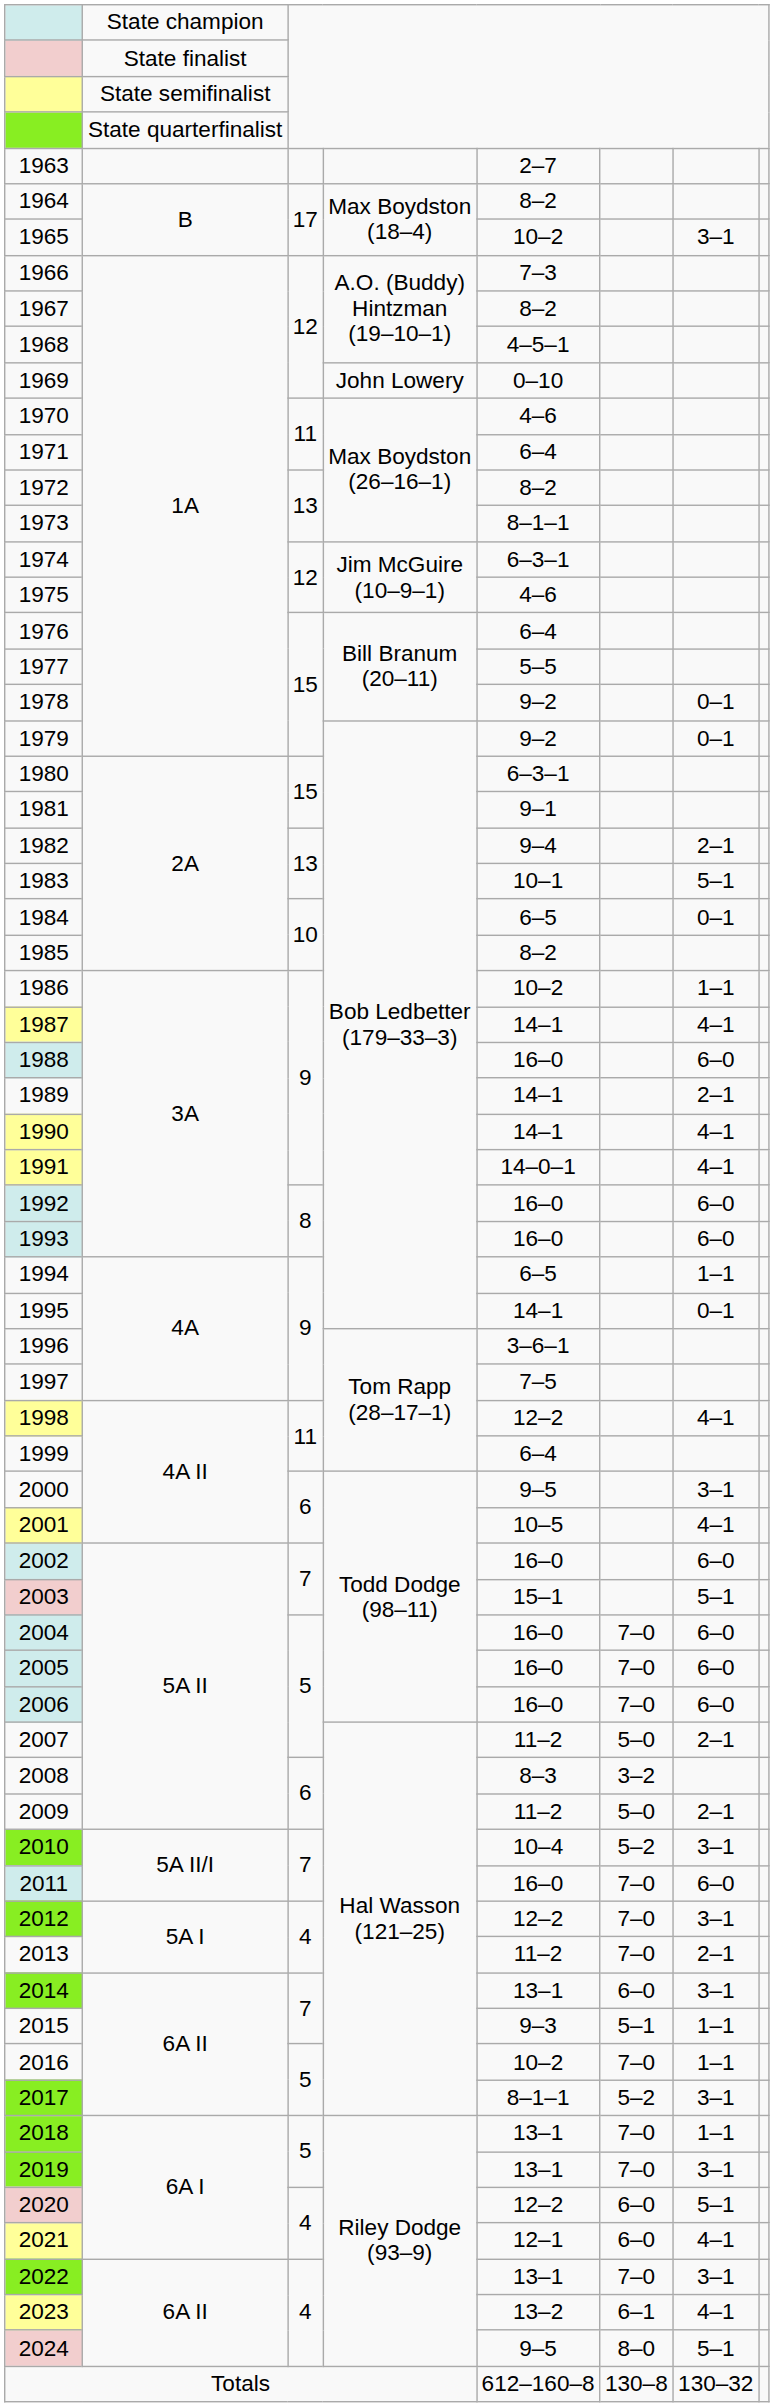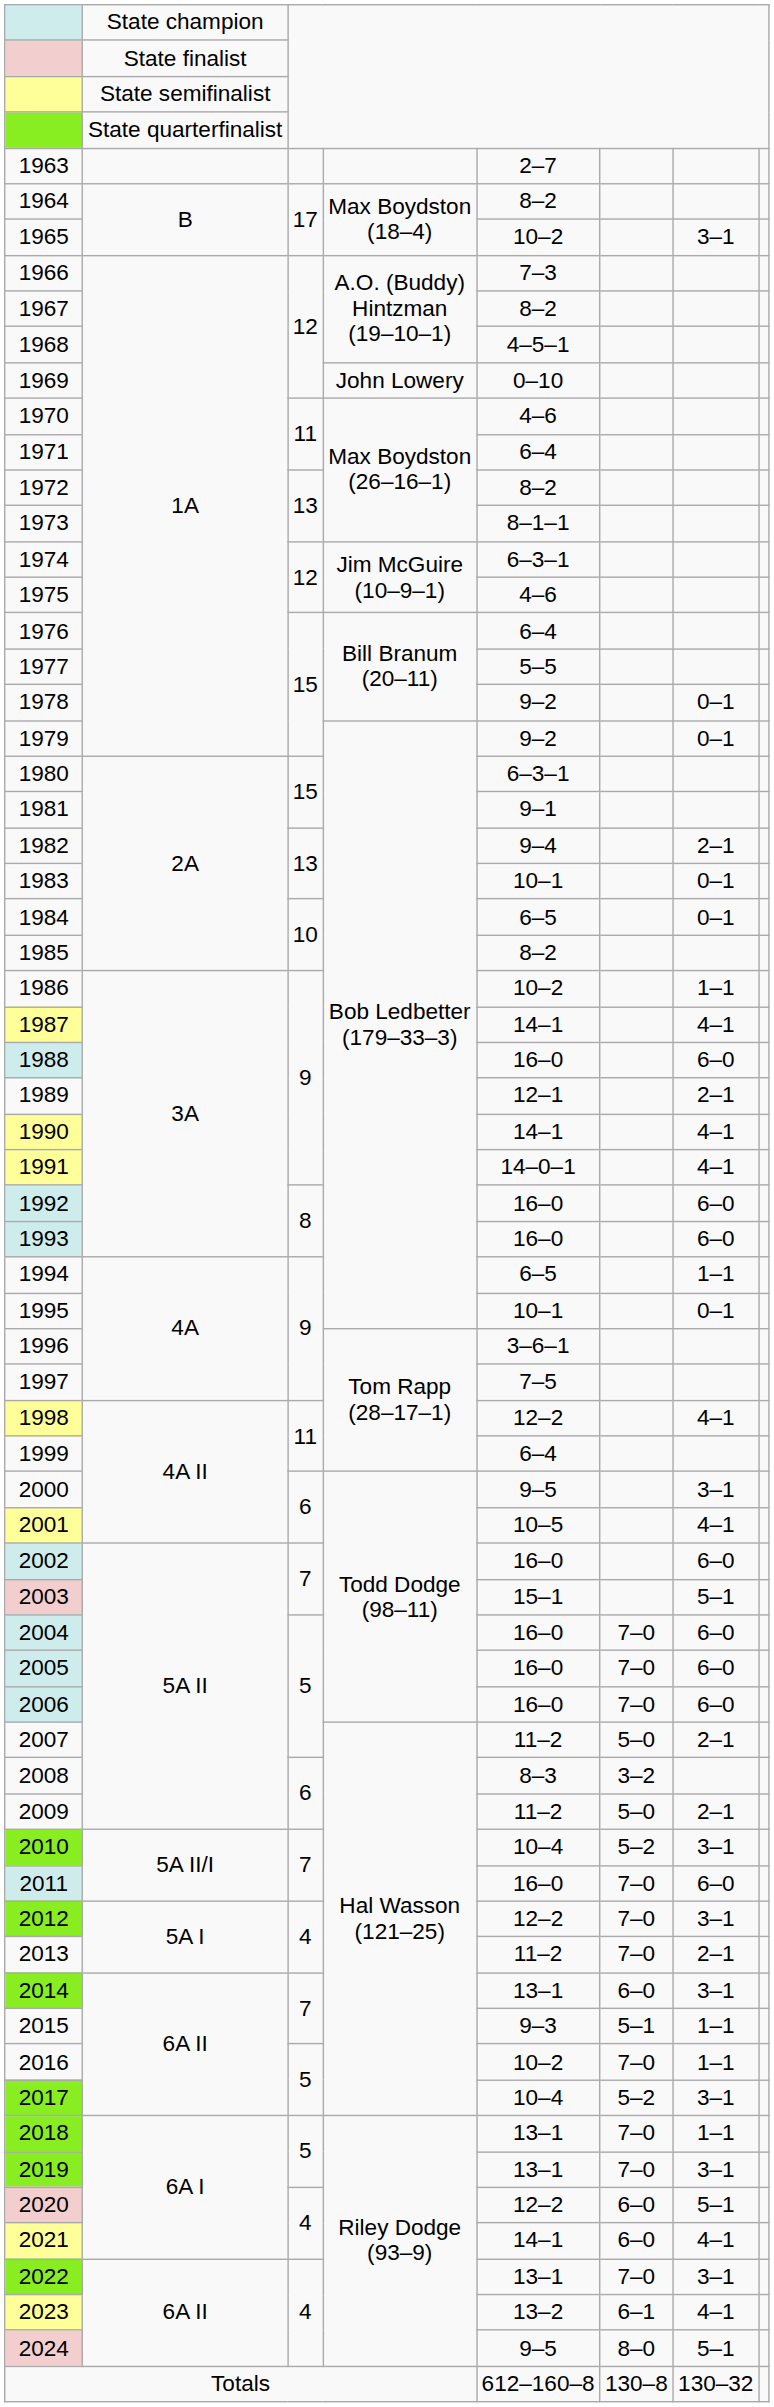 <table class="wikitable mw-collapsible mw-collapsed" style="text-align:center">
 <tr>
 <td style="background:#cfecec; width:3em;"></td>
 <td>State champion</td>
 </tr>
 <tr>
 <td style="background:#f2cece; width:3em;"></td>
 <td>State finalist</td>
 </tr>
 <tr>
 <td style="background:#ff9; width:3em;"></td>
 <td>State semifinalist</td>
 </tr>
 <tr>
 <td style="background:#88ee22; width:3em;"></td>
 <td>State quarterfinalist<br></td>
 </tr>
 <tr>
 <td>1963</td>
 <td></td>
 <td></td>
 <td></td>
 <td>2–7</td>
 <td></td>
 <td></td>
 <td></td>
 </tr>
 <tr>
 <td>1964</td>
 <td rowspan="2">B</td>
 <td rowspan="2">17</td>
 <td rowspan="2">Max Boydston<br>(18–4)</td>
 <td>8–2</td>
 <td></td>
 <td></td>
 <td></td>
 </tr>
 <tr>
 <td>1965</td>
 <td>10–2</td>
 <td></td>
 <td>3–1</td>
 <td></td>
 </tr>
 <tr>
 <td>1966</td>
 <td rowspan="14">1A</td>
 <td rowspan="4">12</td>
 <td rowspan="3">A.O. (Buddy)<br>Hintzman<br>(19–10–1)</td>
 <td>7–3</td>
 <td></td>
 <td></td>
 <td></td>
 </tr>
 <tr>
 <td>1967</td>
 <td>8–2</td>
 <td></td>
 <td></td>
 <td></td>
 </tr>
 <tr>
 <td>1968</td>
 <td>4–5–1</td>
 <td></td>
 <td></td>
 <td></td>
 </tr>
 <tr>
 <td>1969</td>
 <td>John Lowery</td>
 <td>0–10</td>
 <td></td>
 <td></td>
 <td></td>
 </tr>
 <tr>
 <td>1970</td>
 <td rowspan="2">11</td>
 <td rowspan="4">Max Boydston<br>(26–16–1)</td>
 <td>4–6</td>
 <td></td>
 <td></td>
 <td></td>
 </tr>
 <tr>
 <td>1971</td>
 <td>6–4</td>
 <td></td>
 <td></td>
 <td></td>
 </tr>
 <tr>
 <td>1972</td>
 <td rowspan="2">13</td>
 <td>8–2</td>
 <td></td>
 <td></td>
 <td></td>
 </tr>
 <tr>
 <td>1973</td>
 <td>8–1–1</td>
 <td></td>
 <td></td>
 <td></td>
 </tr>
 <tr>
 <td>1974</td>
 <td rowspan="2">12</td>
 <td rowspan="2">Jim McGuire<br>(10–9–1)</td>
 <td>6–3–1</td>
 <td></td>
 <td></td>
 <td></td>
 </tr>
 <tr>
 <td>1975</td>
 <td>4–6</td>
 <td></td>
 <td></td>
 <td></td>
 </tr>
 <tr>
 <td>1976</td>
 <td rowspan="4">15</td>
 <td rowspan="3">Bill Branum<br>(20–11)</td>
 <td>6–4</td>
 <td></td>
 <td></td>
 <td></td>
 </tr>
 <tr>
 <td>1977</td>
 <td>5–5</td>
 <td></td>
 <td></td>
 <td></td>
 </tr>
 <tr>
 <td>1978</td>
 <td>9–2</td>
 <td></td>
 <td>0–1</td>
 <td></td>
 </tr>
 <tr>
 <td>1979</td>
 <td rowspan="17">Bob Ledbetter<br>(179–33–3)</td>
 <td>9–2</td>
 <td></td>
 <td>0–1</td>
 <td></td>
 </tr>
 <tr>
 <td>1980</td>
 <td rowspan="6">2A</td>
 <td rowspan="2">15</td>
 <td>6–3–1</td>
 <td></td>
 <td></td>
 <td></td>
 </tr>
 <tr>
 <td>1981</td>
 <td>9–1</td>
 <td></td>
 <td></td>
 <td></td>
 </tr>
 <tr>
 <td>1982</td>
 <td rowspan="2">13</td>
 <td>9–4</td>
 <td></td>
 <td>2–1</td>
 <td></td>
 </tr>
 <tr>
 <td>1983</td>
 <td>10–1</td>
 <td></td>
-<td>5–1</td>
+<td>0–1</td>
 <td></td>
 </tr>
 <tr>
 <td>1984</td>
 <td rowspan="2">10</td>
 <td>6–5</td>
 <td></td>
 <td>0–1</td>
 <td></td>
 </tr>
 <tr>
 <td>1985</td>
 <td>8–2</td>
 <td></td>
 <td></td>
 <td></td>
 </tr>
 <tr>
 <td>1986</td>
 <td rowspan="8">3A</td>
 <td rowspan="6">9</td>
 <td>10–2</td>
 <td></td>
 <td>1–1</td>
 <td></td>
 </tr>
 <tr>
 <td style="background:#ff9">1987</td>
 <td>14–1</td>
 <td></td>
 <td>4–1</td>
 <td></td>
 </tr>
 <tr>
 <td style="background:#cfecec">1988</td>
 <td>16–0</td>
 <td></td>
 <td>6–0</td>
 <td></td>
 </tr>
 <tr>
 <td>1989</td>
-<td>14–1</td>
+<td>12–1</td>
 <td></td>
 <td>2–1</td>
 <td></td>
 </tr>
 <tr>
 <td style="background:#ff9">1990</td>
 <td>14–1</td>
 <td></td>
 <td>4–1</td>
 <td></td>
 </tr>
 <tr>
 <td style="background:#ff9">1991</td>
 <td>14–0–1</td>
 <td></td>
 <td>4–1</td>
 <td></td>
 </tr>
 <tr>
 <td style="background:#cfecec">1992</td>
 <td rowspan="2">8</td>
 <td>16–0</td>
 <td></td>
 <td>6–0</td>
 <td></td>
 </tr>
 <tr>
 <td style="background:#cfecec">1993</td>
 <td>16–0</td>
 <td></td>
 <td>6–0</td>
 <td></td>
 </tr>
 <tr>
 <td>1994</td>
 <td rowspan="4">4A</td>
 <td rowspan="4">9</td>
 <td>6–5</td>
 <td></td>
 <td>1–1</td>
 <td></td>
 </tr>
 <tr>
 <td>1995</td>
-<td>14–1</td>
+<td>10–1</td>
 <td></td>
 <td>0–1</td>
 <td></td>
 </tr>
 <tr>
 <td>1996</td>
 <td rowspan="4">Tom Rapp<br>(28–17–1)</td>
 <td>3–6–1</td>
 <td></td>
 <td></td>
 <td></td>
 </tr>
 <tr>
 <td>1997</td>
 <td>7–5</td>
 <td></td>
 <td></td>
 <td></td>
 </tr>
 <tr>
 <td style="background:#ff9">1998</td>
 <td rowspan="4">4A II</td>
 <td rowspan="2">11</td>
 <td>12–2</td>
 <td></td>
 <td>4–1</td>
 <td></td>
 </tr>
 <tr>
 <td>1999</td>
 <td>6–4</td>
 <td></td>
 <td></td>
 <td></td>
 </tr>
 <tr>
 <td>2000</td>
 <td rowspan="2">6</td>
 <td rowspan="7">Todd Dodge<br>(98–11)</td>
 <td>9–5</td>
 <td></td>
 <td>3–1</td>
 <td></td>
 </tr>
 <tr>
 <td style="background:#ff9">2001</td>
 <td>10–5</td>
 <td></td>
 <td>4–1</td>
 <td></td>
 </tr>
 <tr>
 <td style="background:#cfecec">2002</td>
 <td rowspan="8">5A II</td>
 <td rowspan="2">7</td>
 <td>16–0</td>
 <td></td>
 <td>6–0</td>
 <td></td>
 </tr>
 <tr>
 <td style="background:#f2cece">2003</td>
 <td>15–1</td>
 <td></td>
 <td>5–1</td>
 <td></td>
 </tr>
 <tr>
 <td style="background:#cfecec">2004</td>
 <td rowspan="4">5</td>
 <td>16–0</td>
 <td>7–0</td>
 <td>6–0</td>
 <td></td>
 </tr>
 <tr>
 <td style="background:#cfecec">2005</td>
 <td>16–0</td>
 <td>7–0</td>
 <td>6–0</td>
 <td></td>
 </tr>
 <tr>
 <td style="background:#cfecec">2006</td>
 <td>16–0</td>
 <td>7–0</td>
 <td>6–0</td>
 <td></td>
 </tr>
 <tr>
 <td>2007</td>
 <td rowspan="11">Hal Wasson<br>(121–25)</td>
 <td>11–2</td>
 <td>5–0</td>
 <td>2–1</td>
 <td></td>
 </tr>
 <tr>
 <td>2008</td>
 <td rowspan="2">6</td>
 <td>8–3</td>
 <td>3–2</td>
 <td></td>
 <td></td>
 </tr>
 <tr>
 <td>2009</td>
 <td>11–2</td>
 <td>5–0</td>
 <td>2–1</td>
 <td></td>
 </tr>
 <tr>
 <td style="background:#88ee22">2010</td>
 <td rowspan="2">5A II/I</td>
 <td rowspan="2">7</td>
 <td>10–4</td>
 <td>5–2</td>
 <td>3–1</td>
 <td></td>
 </tr>
 <tr>
 <td style="background:#cfecec">2011</td>
 <td>16–0</td>
 <td>7–0</td>
 <td>6–0</td>
 <td></td>
 </tr>
 <tr>
 <td style="background:#88ee22">2012</td>
 <td rowspan="2">5A I</td>
 <td rowspan="2">4</td>
 <td>12–2</td>
 <td>7–0</td>
 <td>3–1</td>
 <td></td>
 </tr>
 <tr>
 <td>2013</td>
 <td>11–2</td>
 <td>7–0</td>
 <td>2–1</td>
 <td></td>
 </tr>
 <tr>
 <td style="background:#88ee22">2014</td>
 <td rowspan="4">6A II</td>
 <td rowspan="2">7</td>
 <td>13–1</td>
 <td>6–0</td>
 <td>3–1</td>
 <td></td>
 </tr>
 <tr>
 <td>2015</td>
 <td>9–3</td>
 <td>5–1</td>
 <td>1–1</td>
 <td></td>
 </tr>
 <tr>
 <td>2016</td>
 <td rowspan="2">5</td>
 <td>10–2</td>
 <td>7–0</td>
 <td>1–1</td>
 <td></td>
 </tr>
 <tr>
 <td style="background:#88ee22">2017</td>
-<td>8–1–1</td>
+<td>10–4</td>
 <td>5–2</td>
 <td>3–1</td>
 <td></td>
 </tr>
 <tr>
 <td style="background:#88ee22">2018</td>
 <td rowspan="4">6A I</td>
 <td rowspan="2">5</td>
 <td rowspan="7">Riley Dodge<br>(93–9)</td>
 <td>13–1</td>
 <td>7–0</td>
 <td>1–1</td>
 <td></td>
 </tr>
 <tr>
 <td style="background:#88ee22">2019</td>
 <td>13–1</td>
 <td>7–0</td>
 <td>3–1</td>
 <td></td>
 </tr>
 <tr>
 <td style="background:#f2cece">2020</td>
 <td rowspan="2">4</td>
 <td>12–2</td>
 <td>6–0</td>
 <td>5–1</td>
 <td></td>
 </tr>
 <tr>
 <td style="background:#ff9">2021</td>
-<td>12–1</td>
+<td>14–1</td>
 <td>6–0</td>
 <td>4–1</td>
 <td></td>
 </tr>
 <tr>
 <td style="background:#88ee22">2022</td>
 <td rowspan="3">6A II</td>
 <td rowspan="3">4</td>
 <td>13–1</td>
 <td>7–0</td>
 <td>3–1</td>
 <td></td>
 </tr>
 <tr>
 <td style="background:#ff9">2023</td>
 <td>13–2</td>
 <td>6–1</td>
 <td>4–1</td>
 <td></td>
 </tr>
 <tr>
 <td style="background:#f2cece">2024</td>
 <td>9–5</td>
 <td>8–0</td>
 <td>5–1</td>
 <td></td>
 </tr>
 <tr>
 <td colspan="4">Totals</td>
 <td>612–160–8</td>
 <td>130–8</td>
 <td>130–32</td>
 <td></td>
 </tr>
 </table>
